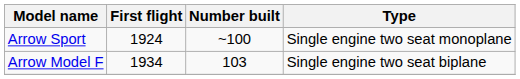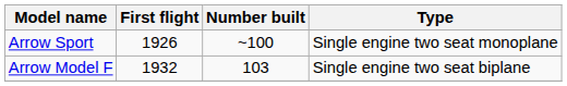 <table class="wikitable sortable">
 <tr>
 <th>Model name</th>
 <th>First flight</th>
 <th>Number built</th>
 <th>Type</th>
 </tr>
 <tr>
 <td align=left><a href='#'>Arrow Sport</a></td>
-<td align=center>1924</td>
+<td align=center>1926</td>
 <td align=center>~100</td>
 <td align=left>Single engine two seat monoplane</td>
 </tr>
 <tr>
 <td align=left><a href='#'>Arrow Model F</a></td>
-<td align=center>1934</td>
+<td align=center>1932</td>
 <td align=center>103</td>
 <td align=left>Single engine two seat biplane</td>
 </tr>
 <tr>
 </tr>
 </table>
